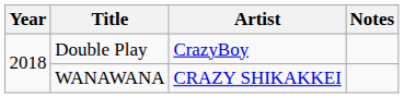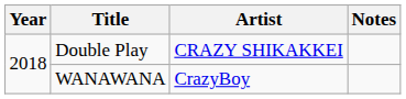 <table class="wikitable">
 <tr>
 <th>Year</th>
 <th>Title</th>
 <th>Artist</th>
 <th>Notes</th>
 </tr>
 <tr>
 <td rowspan="2">2018</td>
 <td>Double Play</td>
-<td><a href='#'>CrazyBoy</a></td>
+<td><a href='#'>CRAZY SHIKAKKEI</a></td>
 <td></td>
 </tr>
 <tr>
 <td>WANAWANA</td>
-<td><a href='#'>CRAZY SHIKAKKEI</a></td>
+<td><a href='#'>CrazyBoy</a></td>
 <td></td>
 </tr>
 </table>
